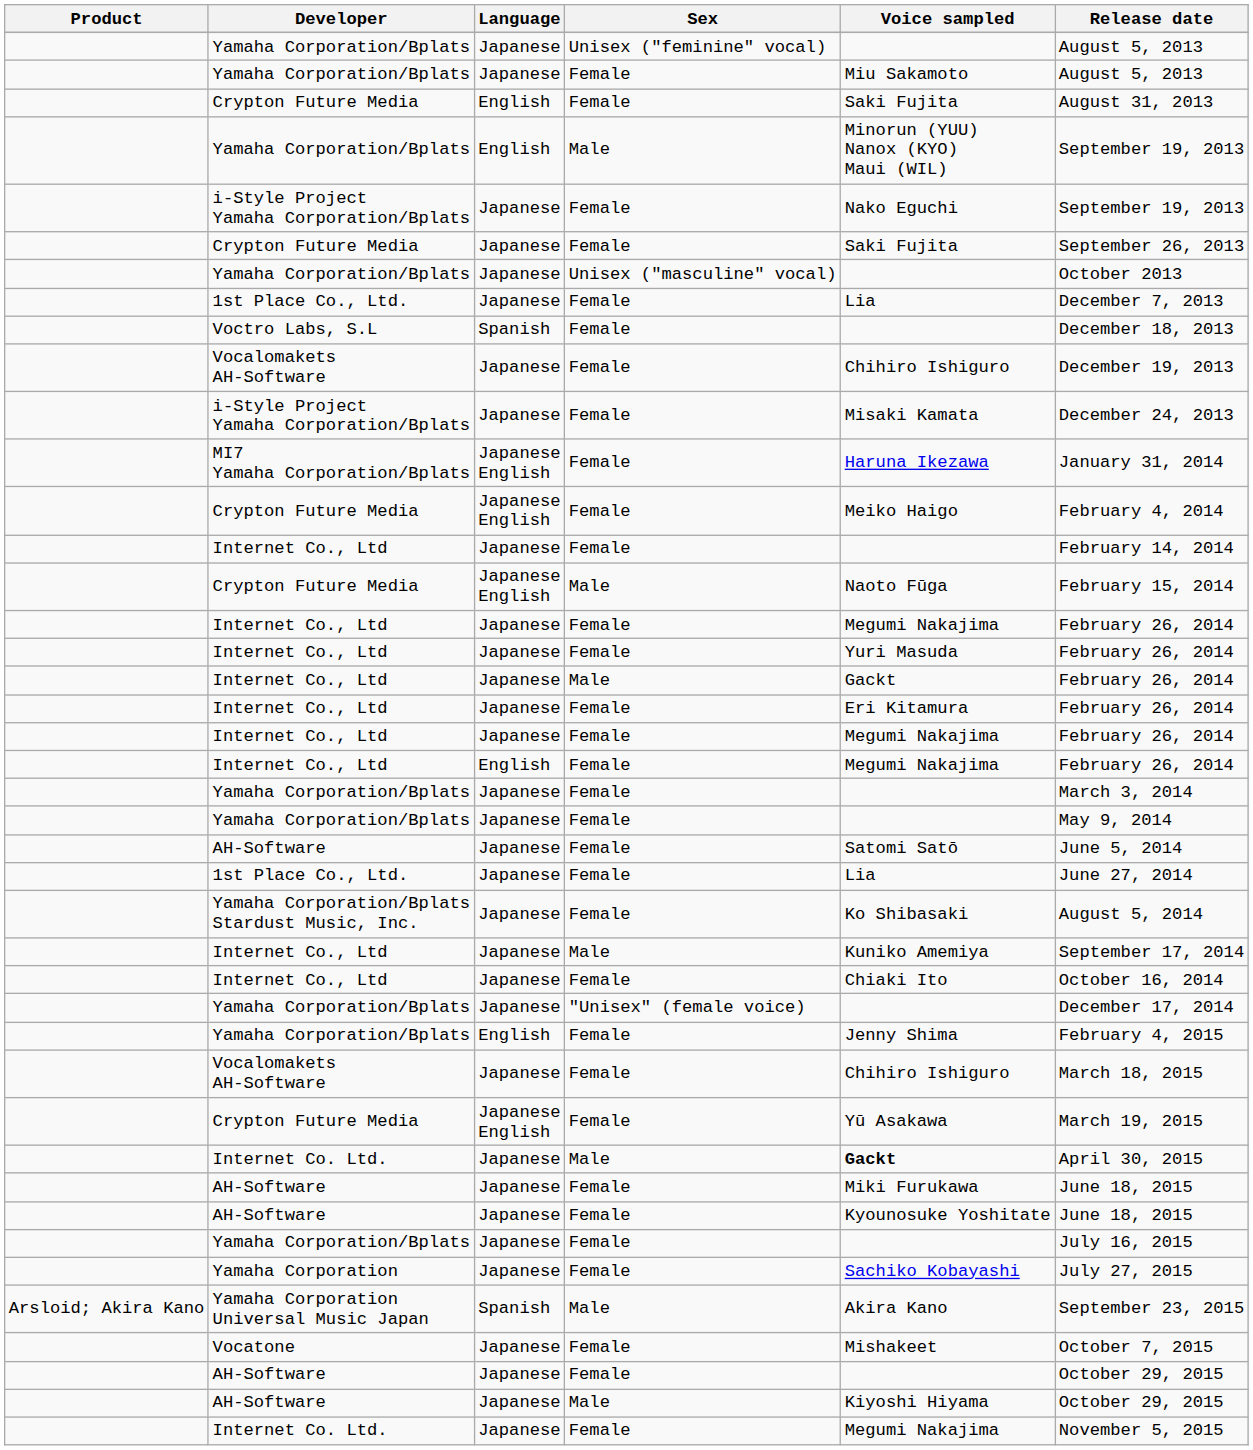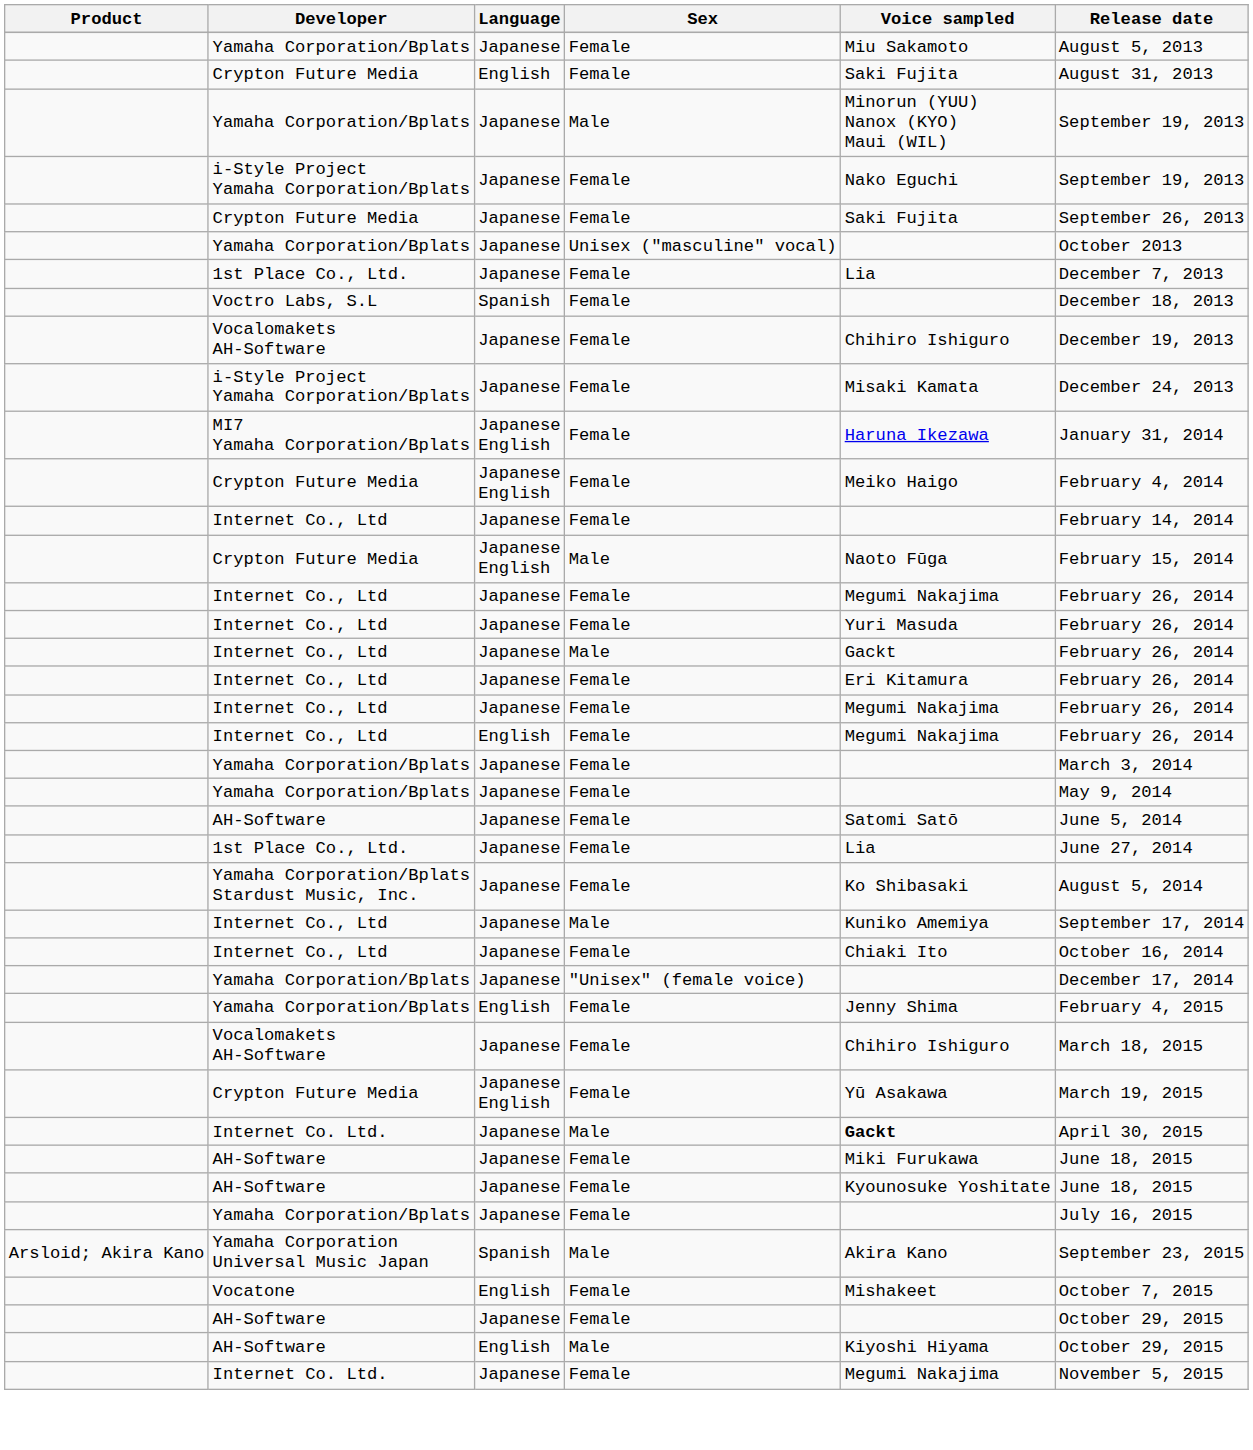 <table class="wikitable sortable">
 <tr>
 <th>Product</th>
 <th>Developer</th>
 <th>Language</th>
 <th>Sex</th>
 <th>Voice sampled</th>
 <th>Release date</th>
 </tr>
 <tr>
-</tr>
-<tr>
-<td></td>
-<td>Yamaha Corporation/Bplats</td>
-<td>Japanese</td>
-<td>Unisex ("feminine" vocal)</td>
-<td></td>
-<td>August 5, 2013</td>
 </tr>
 <tr>
 <td></td>
 <td>Yamaha Corporation/Bplats</td>
 <td>Japanese</td>
 <td>Female</td>
 <td>Miu Sakamoto</td>
 <td>August 5, 2013</td>
 </tr>
 <tr>
 <td></td>
 <td>Crypton Future Media</td>
 <td>English</td>
 <td>Female</td>
 <td>Saki Fujita</td>
 <td>August 31, 2013</td>
 </tr>
 <tr>
 <td></td>
 <td>Yamaha Corporation/Bplats</td>
-<td>English</td>
+<td>Japanese</td>
 <td>Male</td>
 <td>Minorun (YUU)<br>Nanox (KYO)<br> Maui (WIL)</td>
 <td>September 19, 2013</td>
 </tr>
 <tr>
 <td></td>
 <td>i-Style Project<br>Yamaha Corporation/Bplats</td>
 <td>Japanese</td>
 <td>Female</td>
 <td>Nako Eguchi</td>
 <td>September 19, 2013</td>
 </tr>
 <tr>
 <td></td>
 <td>Crypton Future Media</td>
 <td>Japanese</td>
 <td>Female</td>
 <td>Saki Fujita</td>
 <td>September 26, 2013</td>
 </tr>
 <tr>
 <td></td>
 <td>Yamaha Corporation/Bplats</td>
 <td>Japanese</td>
 <td>Unisex ("masculine" vocal)</td>
 <td></td>
 <td>October 2013</td>
 </tr>
 <tr>
 <td></td>
 <td>1st Place Co., Ltd.</td>
 <td>Japanese</td>
 <td>Female</td>
 <td>Lia</td>
 <td>December 7, 2013</td>
 </tr>
 <tr>
 <td></td>
 <td>Voctro Labs, S.L</td>
 <td>Spanish</td>
 <td>Female</td>
 <td></td>
 <td>December 18, 2013</td>
 </tr>
 <tr>
 <td></td>
 <td>Vocalomakets<br>AH-Software</td>
 <td>Japanese</td>
 <td>Female</td>
 <td>Chihiro Ishiguro</td>
 <td>December 19, 2013</td>
 </tr>
 <tr>
 <td></td>
 <td>i-Style Project<br>Yamaha Corporation/Bplats</td>
 <td>Japanese</td>
 <td>Female</td>
 <td>Misaki Kamata</td>
 <td>December 24, 2013</td>
 </tr>
 <tr>
 <td></td>
 <td>MI7<br>Yamaha Corporation/Bplats</td>
 <td>Japanese<br>English</td>
 <td>Female</td>
 <td><a href='#'>Haruna Ikezawa</a></td>
 <td>January 31, 2014</td>
 </tr>
 <tr>
 <td></td>
 <td>Crypton Future Media</td>
 <td>Japanese<br>English</td>
 <td>Female</td>
 <td>Meiko Haigo</td>
 <td>February 4, 2014</td>
 </tr>
 <tr>
 <td></td>
 <td>Internet Co., Ltd</td>
 <td>Japanese</td>
 <td>Female</td>
 <td></td>
 <td>February 14, 2014</td>
 </tr>
 <tr>
 <td></td>
 <td>Crypton Future Media</td>
 <td>Japanese<br>English</td>
 <td>Male</td>
 <td>Naoto Fūga</td>
 <td>February 15, 2014</td>
 </tr>
 <tr>
 <td></td>
 <td>Internet Co., Ltd</td>
 <td>Japanese</td>
 <td>Female</td>
 <td>Megumi Nakajima</td>
 <td>February 26, 2014</td>
 </tr>
 <tr>
 <td></td>
 <td>Internet Co., Ltd</td>
 <td>Japanese</td>
 <td>Female</td>
 <td>Yuri Masuda</td>
 <td>February 26, 2014</td>
 </tr>
 <tr>
 <td></td>
 <td>Internet Co., Ltd</td>
 <td>Japanese</td>
 <td>Male</td>
 <td>Gackt</td>
 <td>February 26, 2014</td>
 </tr>
 <tr>
 <td></td>
 <td>Internet Co., Ltd</td>
 <td>Japanese</td>
 <td>Female</td>
 <td>Eri Kitamura</td>
 <td>February 26, 2014</td>
 </tr>
 <tr>
 <td></td>
 <td>Internet Co., Ltd</td>
 <td>Japanese</td>
 <td>Female</td>
 <td>Megumi Nakajima</td>
 <td>February 26, 2014</td>
 </tr>
 <tr>
 <td></td>
 <td>Internet Co., Ltd</td>
 <td>English</td>
 <td>Female</td>
 <td>Megumi Nakajima</td>
 <td>February 26, 2014</td>
 </tr>
 <tr>
 <td></td>
 <td>Yamaha Corporation/Bplats</td>
 <td>Japanese</td>
 <td>Female</td>
 <td></td>
 <td>March 3, 2014</td>
 </tr>
 <tr>
 <td></td>
 <td>Yamaha Corporation/Bplats</td>
 <td>Japanese</td>
 <td>Female</td>
 <td></td>
 <td>May 9, 2014</td>
 </tr>
 <tr>
 <td></td>
 <td>AH-Software</td>
 <td>Japanese</td>
 <td>Female</td>
 <td>Satomi Satō</td>
 <td>June 5, 2014</td>
 </tr>
 <tr>
 <td></td>
 <td>1st Place Co., Ltd.</td>
 <td>Japanese</td>
 <td>Female</td>
 <td>Lia</td>
 <td>June 27, 2014</td>
 </tr>
 <tr>
 <td></td>
 <td>Yamaha Corporation/Bplats<br>Stardust Music, Inc.</td>
 <td>Japanese</td>
 <td>Female</td>
 <td>Ko Shibasaki</td>
 <td>August 5, 2014</td>
 </tr>
 <tr>
 <td></td>
 <td>Internet Co., Ltd</td>
 <td>Japanese</td>
 <td>Male</td>
 <td>Kuniko Amemiya</td>
 <td>September 17, 2014</td>
 </tr>
 <tr>
 <td></td>
 <td>Internet Co., Ltd</td>
 <td>Japanese</td>
 <td>Female</td>
 <td>Chiaki Ito</td>
 <td>October 16, 2014</td>
 </tr>
 <tr>
 <td></td>
 <td>Yamaha Corporation/Bplats</td>
 <td>Japanese</td>
 <td>"Unisex" (female voice)</td>
 <td></td>
 <td>December 17, 2014</td>
 </tr>
 <tr>
 <td></td>
 <td>Yamaha Corporation/Bplats</td>
 <td>English</td>
 <td>Female</td>
 <td>Jenny Shima</td>
 <td>February 4, 2015</td>
 </tr>
 <tr>
 <td></td>
 <td>Vocalomakets<br>AH-Software</td>
 <td>Japanese</td>
 <td>Female</td>
 <td>Chihiro Ishiguro</td>
 <td>March 18, 2015</td>
 </tr>
 <tr>
 <td></td>
 <td>Crypton Future Media</td>
 <td>Japanese<br>English</td>
 <td>Female</td>
 <td>Yū Asakawa</td>
 <td>March 19, 2015</td>
 </tr>
 <tr>
 <td></td>
 <td>Internet Co. Ltd.</td>
 <td>Japanese</td>
 <td>Male</td>
 <td><strong>Gackt</strong></td>
 <td>April 30, 2015</td>
 </tr>
 <tr>
 <td></td>
 <td>AH-Software</td>
 <td>Japanese</td>
 <td>Female</td>
 <td>Miki Furukawa</td>
 <td>June 18, 2015</td>
 </tr>
 <tr>
 <td></td>
 <td>AH-Software</td>
 <td>Japanese</td>
 <td>Female</td>
 <td>Kyounosuke Yoshitate</td>
 <td>June 18, 2015</td>
 </tr>
 <tr>
 <td></td>
 <td>Yamaha Corporation/Bplats</td>
 <td>Japanese</td>
 <td>Female</td>
 <td></td>
 <td>July 16, 2015</td>
 </tr>
 <tr>
-<td></td>
-<td>Yamaha Corporation</td>
-<td>Japanese</td>
-<td>Female</td>
-<td><a href='#'>Sachiko Kobayashi</a></td>
-<td>July 27, 2015</td>
-</tr>
-<tr>
 <td>Arsloid; Akira Kano</td>
 <td>Yamaha Corporation<br>Universal Music Japan</td>
 <td>Spanish</td>
 <td>Male</td>
 <td>Akira Kano</td>
 <td>September 23, 2015</td>
 </tr>
 <tr>
 <td></td>
 <td>Vocatone</td>
-<td>Japanese</td>
+<td>English</td>
 <td>Female</td>
 <td>Mishakeet</td>
 <td>October 7, 2015</td>
 </tr>
 <tr>
 <td></td>
 <td>AH-Software</td>
 <td>Japanese</td>
 <td>Female</td>
 <td></td>
 <td>October 29, 2015</td>
 </tr>
 <tr>
 <td></td>
 <td>AH-Software</td>
-<td>Japanese</td>
+<td>English</td>
 <td>Male</td>
 <td>Kiyoshi Hiyama</td>
 <td>October 29, 2015</td>
 </tr>
 <tr>
 <td></td>
 <td>Internet Co. Ltd.</td>
 <td>Japanese</td>
 <td>Female</td>
 <td>Megumi Nakajima</td>
 <td>November 5, 2015</td>
 </tr>
 </table>
